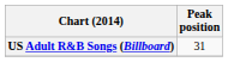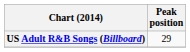 <table class="wikitable sortable plainrowheaders">
 <tr>
 <th>Chart (2014)</th>
 <th>Peak<br>position</th>
 </tr>
 <tr>
 <th scope="row">US <a href='#'>Adult R&B Songs</a> (<em><a href='#'>Billboard</a></em>)</th>
-<td align="center">31</td>
+<td align="center">29</td>
 </tr>
 <tr>
 </tr>
 </table>
